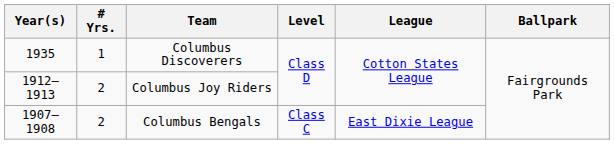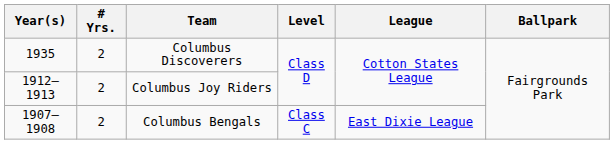 <table class="wikitable" style="text-align:center; font-size: 95%;">
 <tr>
 <th>Year(s)</th>
 <th># Yrs.</th>
 <th>Team</th>
 <th>Level</th>
 <th>League</th>
 <th>Ballpark</th>
 </tr>
 <tr>
 <td>1935</td>
-<td>1</td>
+<td>2</td>
 <td>Columbus Discoverers</td>
 <td rowspan=2><a href='#'>Class D</a></td>
 <td rowspan=2><a href='#'>Cotton States League</a></td>
 <td rowspan=3>Fairgrounds Park</td>
 </tr>
 <tr>
 <td>1912–1913</td>
 <td>2</td>
 <td>Columbus Joy Riders</td>
 </tr>
 <tr>
 <td>1907–1908</td>
 <td>2</td>
 <td>Columbus Bengals</td>
 <td><a href='#'>Class C</a></td>
 <td><a href='#'>East Dixie League</a></td>
 </tr>
 </table>
